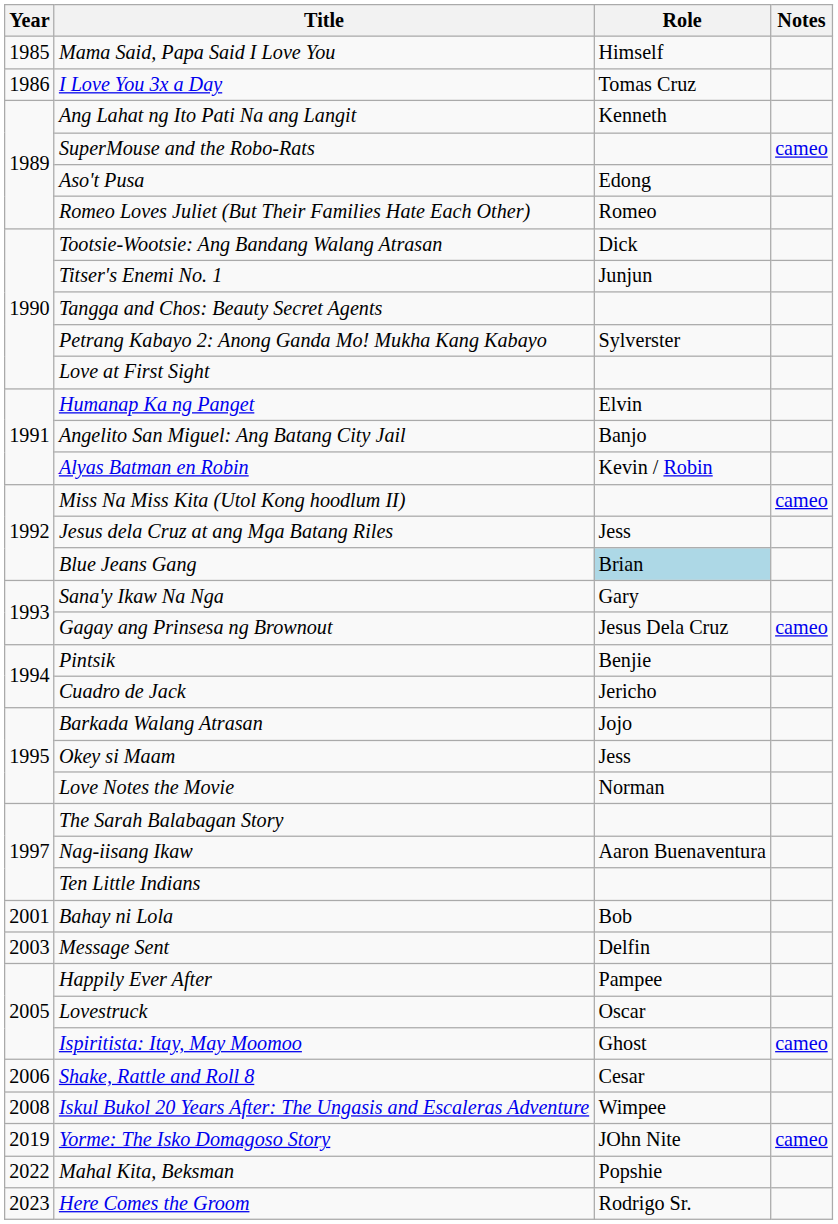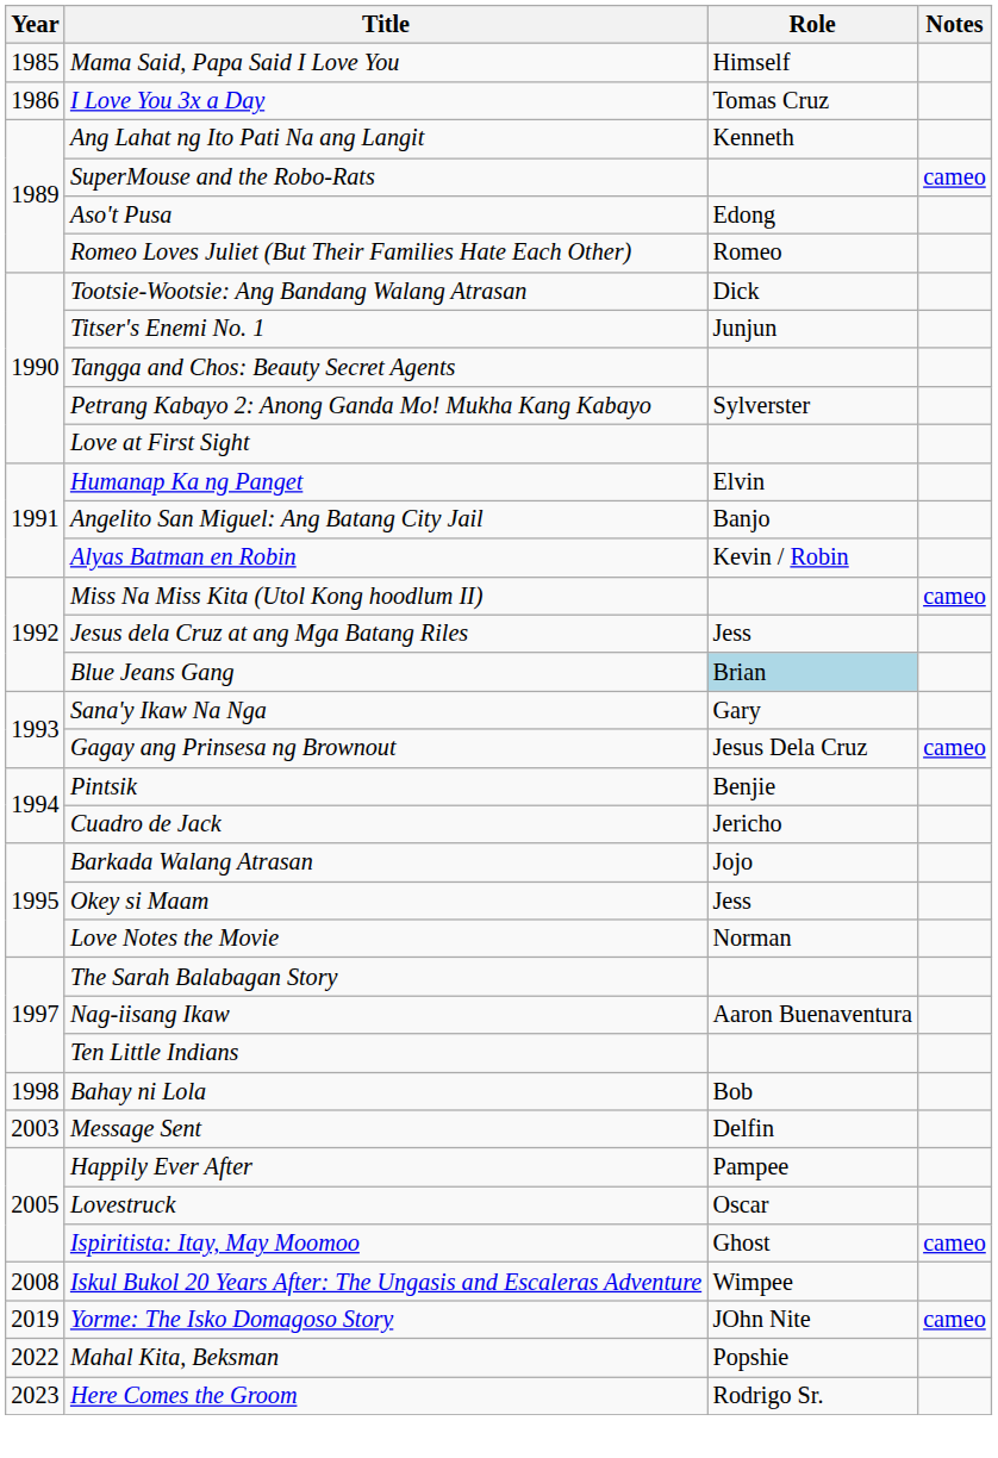 <table class="wikitable">
 <tr>
 <th>Year</th>
 <th>Title</th>
 <th>Role</th>
 <th>Notes</th>
 </tr>
 <tr>
 <td>1985</td>
 <td><em>Mama Said, Papa Said I Love You</em></td>
 <td>Himself</td>
 <td></td>
 </tr>
 <tr>
 <td>1986</td>
 <td><em><a href='#'>I Love You 3x a Day</a></em></td>
 <td>Tomas Cruz</td>
 <td></td>
 </tr>
 <tr>
 <td rowspan="4">1989</td>
 <td><em>Ang Lahat ng Ito Pati Na ang Langit</em></td>
 <td>Kenneth</td>
 <td></td>
 </tr>
 <tr>
 <td><em>SuperMouse and the Robo-Rats</em></td>
 <td></td>
 <td><a href='#'>cameo</a></td>
 </tr>
 <tr>
 <td><em>Aso't Pusa</em></td>
 <td>Edong</td>
 <td></td>
 </tr>
 <tr>
 <td><em>Romeo Loves Juliet (But Their Families Hate Each Other)</em></td>
 <td>Romeo</td>
 <td></td>
 </tr>
 <tr>
 <td rowspan=5>1990</td>
 <td><em>Tootsie-Wootsie: Ang Bandang Walang Atrasan</em></td>
 <td>Dick</td>
 <td></td>
 </tr>
 <tr>
 <td><em>Titser's Enemi No. 1</em></td>
 <td>Junjun</td>
 <td></td>
 </tr>
 <tr>
 <td><em>Tangga and Chos: Beauty Secret Agents</em></td>
 <td></td>
 <td></td>
 </tr>
 <tr>
 <td><em>Petrang Kabayo 2: Anong Ganda Mo! Mukha Kang Kabayo</em></td>
 <td>Sylverster</td>
 <td></td>
 </tr>
 <tr>
 <td><em>Love at First Sight</em></td>
 <td></td>
 <td></td>
 </tr>
 <tr>
 <td rowspan="3">1991</td>
 <td><em><a href='#'>Humanap Ka ng Panget</a></em></td>
 <td>Elvin</td>
 <td></td>
 </tr>
 <tr>
 <td><em>Angelito San Miguel: Ang Batang City Jail</em></td>
 <td>Banjo</td>
 <td></td>
 </tr>
 <tr>
 <td><em><a href='#'>Alyas Batman en Robin</a></em></td>
 <td>Kevin / <a href='#'>Robin</a></td>
 <td></td>
 </tr>
 <tr>
 <td rowspan="3">1992</td>
 <td><em>Miss Na Miss Kita (Utol Kong hoodlum II)</em></td>
 <td></td>
 <td><a href='#'>cameo</a></td>
 </tr>
 <tr>
 <td><em>Jesus dela Cruz at ang Mga Batang Riles</em></td>
 <td>Jess</td>
 <td></td>
 </tr>
 <tr>
 <td><em>Blue Jeans Gang</em></td>
 <td style="background: lightblue;">Brian</td>
 <td></td>
 </tr>
 <tr>
 <td rowspan="2">1993</td>
 <td><em>Sana'y Ikaw Na Nga</em></td>
 <td>Gary</td>
 <td></td>
 </tr>
 <tr>
 <td><em>Gagay ang Prinsesa ng Brownout</em></td>
 <td>Jesus Dela Cruz</td>
 <td><a href='#'>cameo</a></td>
 </tr>
 <tr>
 <td rowspan="2">1994</td>
 <td><em>Pintsik</em></td>
 <td>Benjie</td>
 <td></td>
 </tr>
 <tr>
 <td><em>Cuadro de Jack</em></td>
 <td>Jericho</td>
 <td></td>
 </tr>
 <tr>
 <td rowspan="3">1995</td>
 <td><em>Barkada Walang Atrasan</em></td>
 <td>Jojo</td>
 <td></td>
 </tr>
 <tr>
 <td><em>Okey si Maam</em></td>
 <td>Jess</td>
 <td></td>
 </tr>
 <tr>
 <td><em>Love Notes the Movie</em></td>
 <td>Norman</td>
 <td></td>
 </tr>
 <tr>
 <td rowspan="3">1997</td>
 <td><em>The Sarah Balabagan Story</em></td>
 <td></td>
 <td></td>
 </tr>
 <tr>
 <td><em>Nag-iisang Ikaw</em></td>
 <td>Aaron Buenaventura</td>
 <td></td>
 </tr>
 <tr>
 <td><em>Ten Little Indians</em></td>
 <td></td>
 <td></td>
 </tr>
 <tr>
-<td>2001</td>
+<td>1998</td>
 <td><em>Bahay ni Lola</em></td>
 <td>Bob</td>
 <td></td>
 </tr>
 <tr>
 <td>2003</td>
 <td><em>Message Sent</em></td>
 <td>Delfin</td>
 <td></td>
 </tr>
 <tr>
 <td rowspan="3">2005</td>
 <td><em>Happily Ever After</em></td>
 <td>Pampee</td>
 <td></td>
 </tr>
 <tr>
 <td><em>Lovestruck</em></td>
 <td>Oscar</td>
 <td></td>
 </tr>
 <tr>
 <td><em><a href='#'>Ispiritista: Itay, May Moomoo</a></em></td>
 <td>Ghost</td>
 <td><a href='#'>cameo</a></td>
 </tr>
 <tr>
-<td>2006</td>
-<td><em><a href='#'>Shake, Rattle and Roll 8</a></em></td>
-<td>Cesar</td>
-<td></td>
-</tr>
-<tr>
 <td>2008</td>
 <td><em><a href='#'>Iskul Bukol 20 Years After: The Ungasis and Escaleras Adventure</a></em></td>
 <td>Wimpee</td>
 <td></td>
 </tr>
 <tr>
 <td>2019</td>
 <td><em><a href='#'>Yorme: The Isko Domagoso Story</a></em></td>
 <td>JOhn Nite</td>
 <td><a href='#'>cameo</a></td>
 </tr>
 <tr>
 <td>2022</td>
 <td><em>Mahal Kita, Beksman</em></td>
 <td>Popshie</td>
 <td></td>
 </tr>
 <tr>
 <td>2023</td>
 <td><em><a href='#'>Here Comes the Groom</a></em></td>
 <td>Rodrigo Sr.</td>
 <td></td>
 </tr>
 </table>
